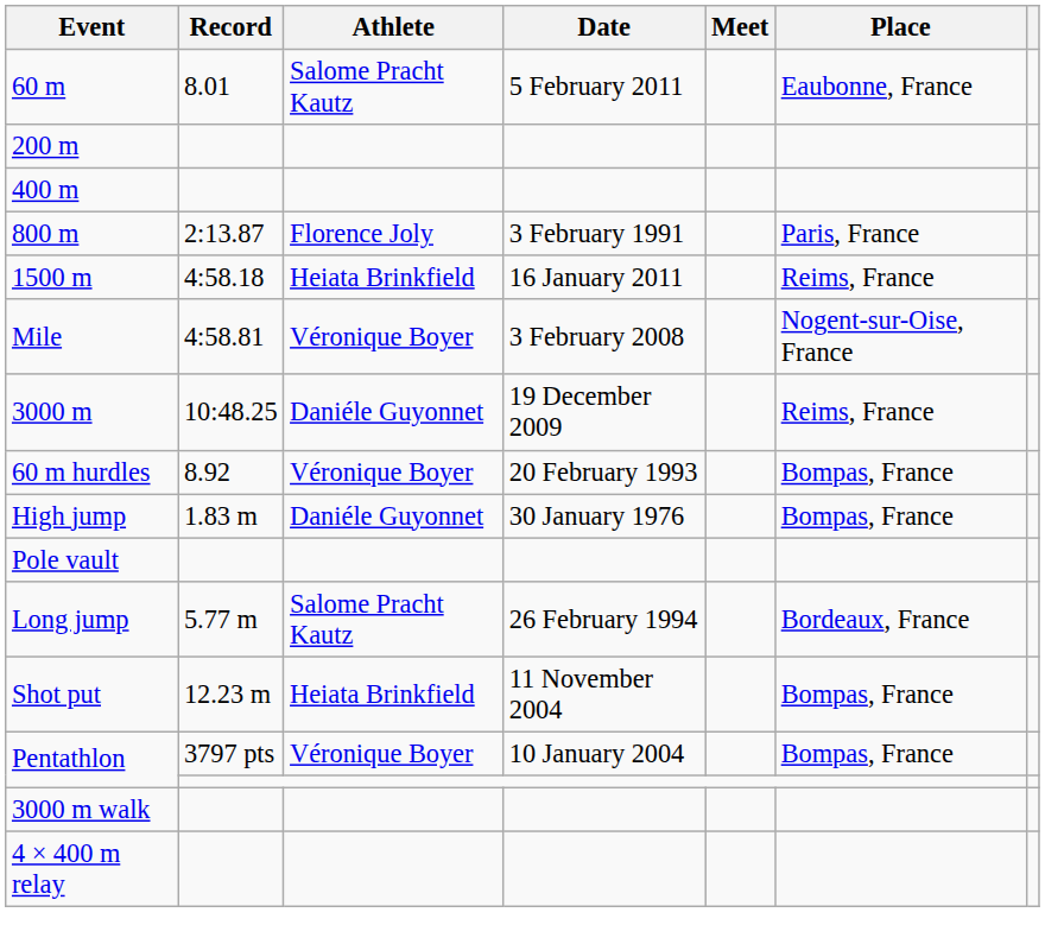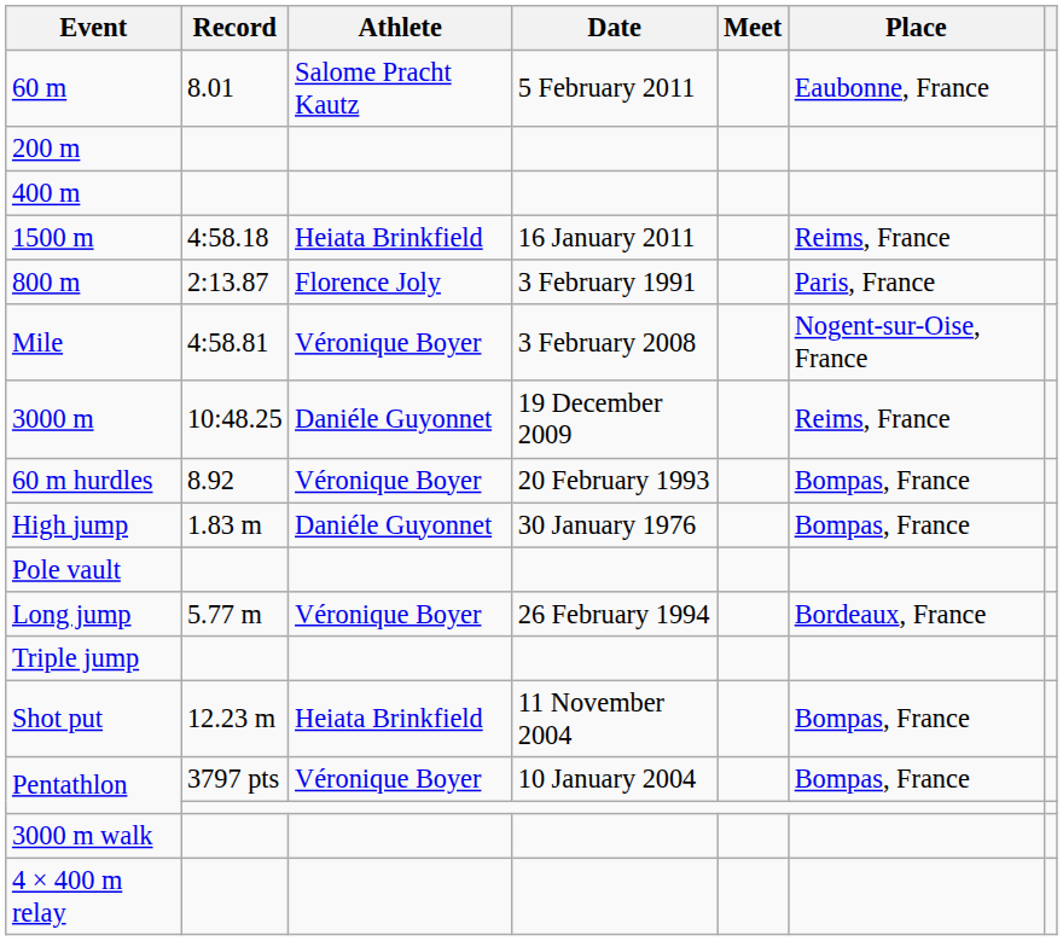 <table class="wikitable" style="font-size:95%; width: 95%;">
 <tr>
 <th>Event</th>
 <th>Record</th>
 <th>Athlete</th>
 <th>Date</th>
 <th>Meet</th>
 <th>Place</th>
 <th></th>
 </tr>
 <tr>
 <td><a href='#'>60 m</a></td>
 <td>8.01</td>
 <td><a href='#'>Salome Pracht Kautz</a></td>
 <td>5 February 2011</td>
 <td></td>
 <td><a href='#'>Eaubonne</a>, France</td>
 <td></td>
 </tr>
 <tr>
 <td><a href='#'>200 m</a></td>
 <td></td>
 <td></td>
 <td></td>
 <td></td>
 <td></td>
 <td></td>
 </tr>
 <tr>
 <td><a href='#'>400 m</a></td>
 <td></td>
 <td></td>
 <td></td>
 <td></td>
 <td></td>
 <td></td>
 </tr>
 <tr>
+<td><a href='#'>1500 m</a></td>
+<td>4:58.18</td>
+<td><a href='#'>Heiata Brinkfield</a></td>
+<td>16 January 2011</td>
+<td></td>
+<td><a href='#'>Reims</a>, France</td>
+<td></td>
+</tr>
+<tr>
 <td><a href='#'>800 m</a></td>
 <td>2:13.87</td>
 <td><a href='#'>Florence Joly</a></td>
 <td>3 February 1991</td>
 <td></td>
 <td><a href='#'>Paris</a>, France</td>
-<td></td>
-</tr>
-<tr>
-<td><a href='#'>1500 m</a></td>
-<td>4:58.18</td>
-<td><a href='#'>Heiata Brinkfield</a></td>
-<td>16 January 2011</td>
-<td></td>
-<td><a href='#'>Reims</a>, France</td>
 <td></td>
 </tr>
 <tr>
 <td><a href='#'>Mile</a></td>
 <td>4:58.81</td>
 <td><a href='#'>Véronique Boyer</a></td>
 <td>3 February 2008</td>
 <td></td>
 <td><a href='#'>Nogent-sur-Oise</a>, France</td>
 <td></td>
 </tr>
 <tr>
 <td><a href='#'>3000 m</a></td>
 <td>10:48.25</td>
 <td><a href='#'>Daniéle Guyonnet</a></td>
 <td>19 December 2009</td>
 <td></td>
 <td><a href='#'>Reims</a>, France</td>
 <td></td>
 </tr>
 <tr>
 <td><a href='#'>60 m hurdles</a></td>
 <td>8.92</td>
 <td><a href='#'>Véronique Boyer</a></td>
 <td>20 February 1993</td>
 <td></td>
 <td><a href='#'>Bompas</a>, France</td>
 <td></td>
 </tr>
 <tr>
 <td><a href='#'>High jump</a></td>
 <td>1.83 m</td>
 <td><a href='#'>Daniéle Guyonnet</a></td>
 <td>30 January 1976</td>
 <td></td>
 <td><a href='#'>Bompas</a>, France</td>
 <td></td>
 </tr>
 <tr>
 <td><a href='#'>Pole vault</a></td>
 <td></td>
 <td></td>
 <td></td>
 <td></td>
 <td></td>
 <td></td>
 </tr>
 <tr>
 <td><a href='#'>Long jump</a></td>
 <td>5.77 m</td>
-<td><a href='#'>Salome Pracht Kautz</a></td>
+<td><a href='#'>Véronique Boyer</a></td>
 <td>26 February 1994</td>
 <td></td>
 <td><a href='#'>Bordeaux</a>, France</td>
+<td></td>
+</tr>
+<tr>
+<td><a href='#'>Triple jump</a></td>
+<td></td>
+<td></td>
+<td></td>
+<td></td>
+<td></td>
 <td></td>
 </tr>
 <tr>
 <td><a href='#'>Shot put</a></td>
 <td>12.23 m</td>
 <td><a href='#'>Heiata Brinkfield</a></td>
 <td>11 November 2004</td>
 <td></td>
 <td><a href='#'>Bompas</a>, France</td>
 <td></td>
 </tr>
 <tr>
 <td rowspan=2><a href='#'>Pentathlon</a></td>
 <td>3797 pts</td>
 <td><a href='#'>Véronique Boyer</a></td>
 <td>10 January 2004</td>
 <td></td>
 <td><a href='#'>Bompas</a>, France</td>
 <td></td>
 </tr>
 <tr>
 <td colspan=5></td>
 <td></td>
 </tr>
 <tr>
 <td><a href='#'>3000 m walk</a></td>
 <td></td>
 <td></td>
 <td></td>
 <td></td>
 <td></td>
 <td></td>
 </tr>
 <tr>
 <td><a href='#'>4 × 400 m relay</a></td>
 <td></td>
 <td></td>
 <td></td>
 <td></td>
 <td></td>
 <td></td>
 </tr>
 </table>
